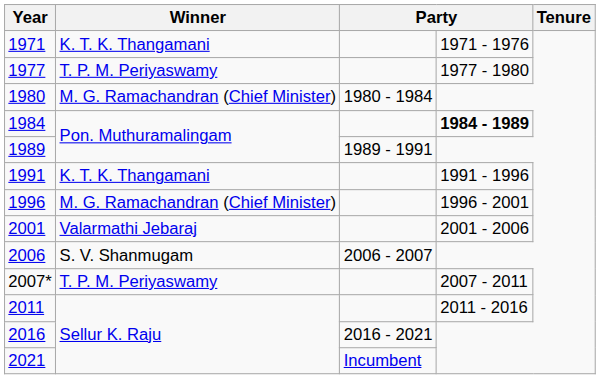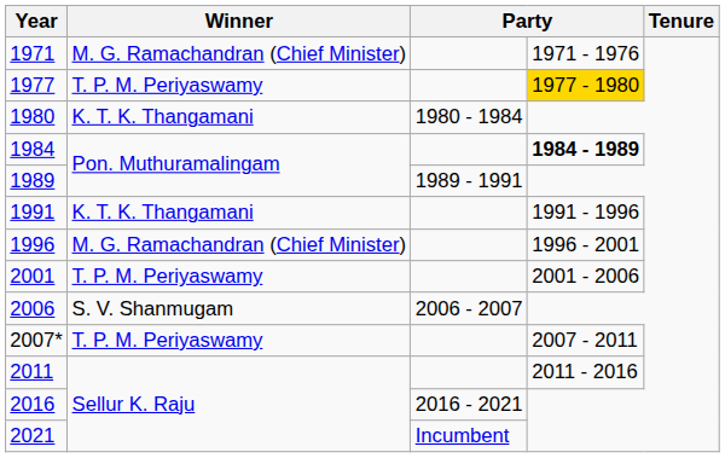 <table class="wikitable sortable">
 <tr>
 <th>Year</th>
 <th>Winner</th>
 <th colspan=2>Party</th>
 <th>Tenure</th>
 </tr>
 <tr>
 <td><a href='#'>1971</a></td>
-<td><a href='#'>K. T. K. Thangamani</a></td>
+<td><a href='#'>M. G. Ramachandran</a> (<a href='#'>Chief Minister</a>)</td>
 <td></td>
 <td>1971 - 1976</td>
 </tr>
 <tr>
 <td><a href='#'>1977</a></td>
 <td><a href='#'>T. P. M. Periyaswamy</a></td>
 <td></td>
-<td>1977 - 1980</td>
+<td style="background: gold;">1977 - 1980</td>
 </tr>
 <tr>
 <td><a href='#'>1980</a></td>
-<td><a href='#'>M. G. Ramachandran</a> (<a href='#'>Chief Minister</a>)</td>
+<td><a href='#'>K. T. K. Thangamani</a></td>
 <td>1980 - 1984</td>
 </tr>
 <tr>
 <td><a href='#'>1984</a></td>
 <td rowspan=2><a href='#'>Pon. Muthuramalingam</a></td>
 <td></td>
 <td><strong>1984 - 1989</strong></td>
 </tr>
 <tr>
 <td><a href='#'>1989</a></td>
 <td>1989 - 1991</td>
 </tr>
 <tr>
 <td><a href='#'>1991</a></td>
 <td><a href='#'>K. T. K. Thangamani</a></td>
 <td></td>
 <td>1991 - 1996</td>
 </tr>
 <tr>
 <td><a href='#'>1996</a></td>
 <td><a href='#'>M. G. Ramachandran</a> (<a href='#'>Chief Minister</a>)</td>
 <td></td>
 <td>1996 - 2001</td>
 </tr>
 <tr>
 <td><a href='#'>2001</a></td>
-<td><a href='#'>Valarmathi Jebaraj</a></td>
+<td><a href='#'>T. P. M. Periyaswamy</a></td>
 <td></td>
 <td>2001 - 2006</td>
 </tr>
 <tr>
 <td><a href='#'>2006</a></td>
 <td>S. V. Shanmugam</td>
 <td>2006 - 2007</td>
 </tr>
 <tr>
 <td>2007*</td>
 <td><a href='#'>T. P. M. Periyaswamy</a></td>
 <td></td>
 <td>2007 - 2011</td>
 </tr>
 <tr>
 <td><a href='#'>2011</a></td>
 <td rowspan=3><a href='#'>Sellur K. Raju</a></td>
 <td></td>
 <td>2011 - 2016</td>
 </tr>
 <tr>
 <td><a href='#'>2016</a></td>
 <td>2016 - 2021</td>
 </tr>
 <tr>
 <td><a href='#'>2021</a></td>
 <td><a href='#'>Incumbent</a></td>
 </tr>
 </table>
